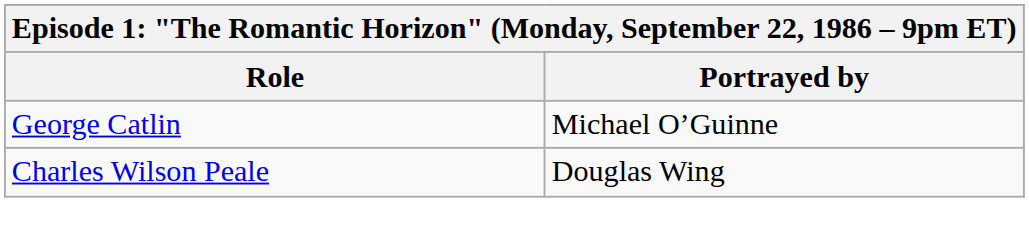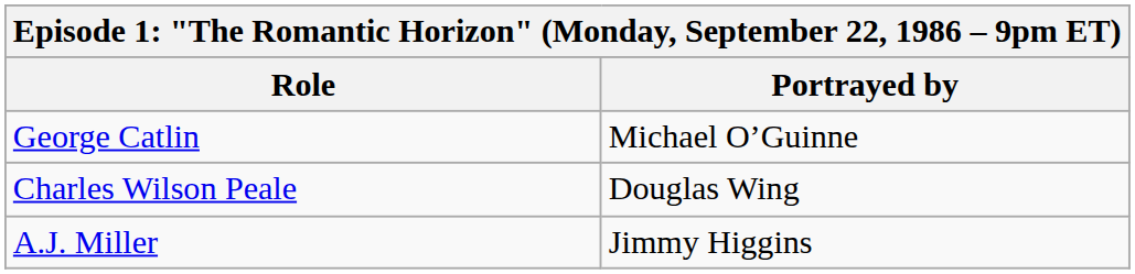 <table class="wikitable">
 <tr>
 <th colspan="2">Episode 1: "The Romantic Horizon" (Monday, September 22, 1986 – 9pm ET)</th>
 </tr>
 <tr>
 <th>Role</th>
 <th>Portrayed by</th>
 </tr>
 <tr>
 <td><a href='#'>George Catlin</a></td>
 <td>Michael O’Guinne</td>
 </tr>
 <tr>
 <td><a href='#'>Charles Wilson Peale</a></td>
 <td>Douglas Wing</td>
 </tr>
+<tr>
+<td><a href='#'>A.J. Miller</a></td>
+<td>Jimmy Higgins</td>
+</tr>
 </table>
